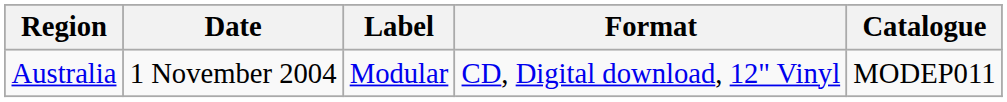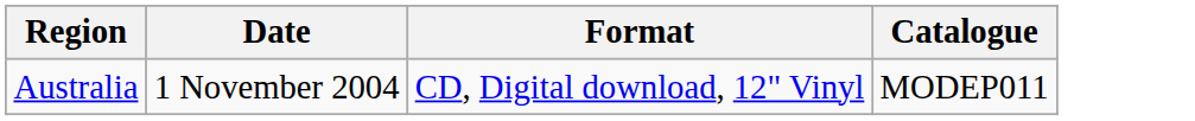 <table class="wikitable">
 <tr>
 <th>Region</th>
 <th>Date</th>
-<th>Label</th>
 <th>Format</th>
 <th>Catalogue</th>
 </tr>
 <tr>
 <td><a href='#'>Australia</a></td>
 <td>1 November 2004</td>
-<td><a href='#'>Modular</a></td>
 <td><a href='#'>CD</a>, <a href='#'>Digital download</a>, <a href='#'>12" Vinyl</a></td>
 <td>MODEP011</td>
 </tr>
 </table>
